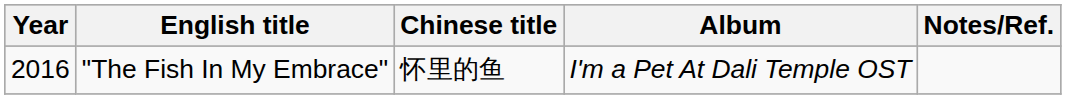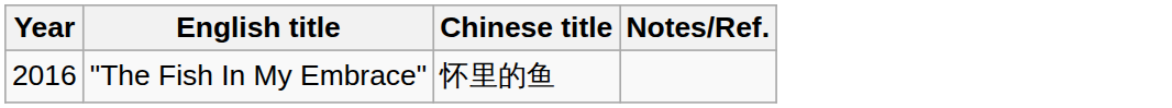 <table class="wikitable">
 <tr>
 <th>Year</th>
 <th>English title</th>
 <th>Chinese title</th>
-<th>Album</th>
 <th>Notes/Ref.</th>
 </tr>
 <tr>
 <td>2016</td>
 <td>"The Fish In My Embrace"</td>
 <td>怀里的鱼</td>
-<td><em>I'm a Pet At Dali Temple OST</em></td>
 <td></td>
 </tr>
 </table>
